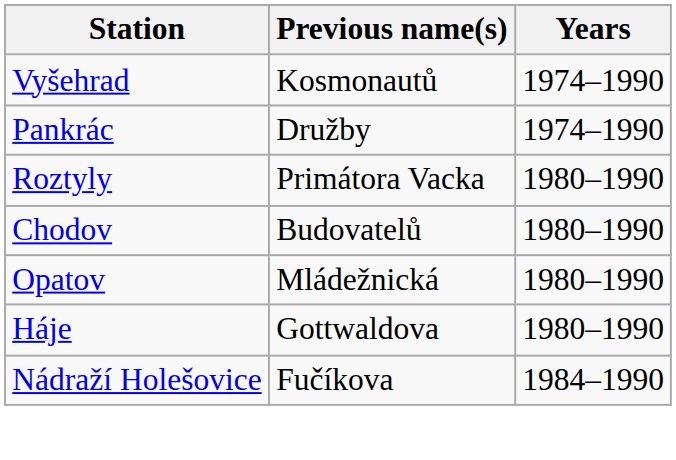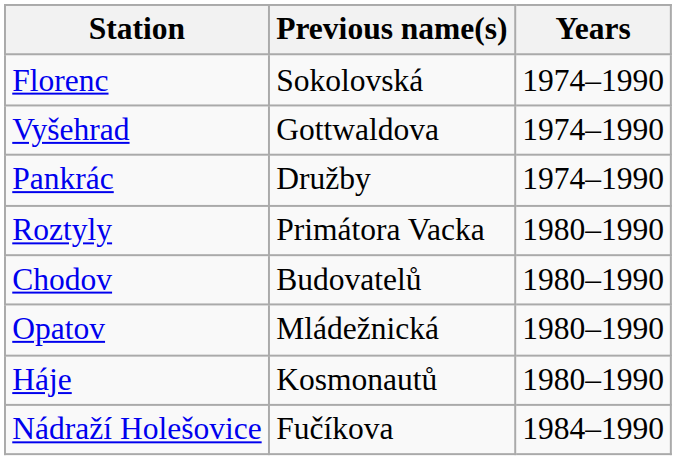 <table class="wikitable" style="text-align: left;">
 <tr>
 <th>Station</th>
 <th>Previous name(s)</th>
 <th>Years</th>
 </tr>
 <tr>
+<td style="text-align: left;"><a href='#'>Florenc</a></td>
+<td>Sokolovská</td>
+<td>1974–1990</td>
+</tr>
+<tr>
 <td style="text-align: left;"><a href='#'>Vyšehrad</a></td>
-<td>Kosmonautů</td>
+<td>Gottwaldova</td>
 <td>1974–1990</td>
 </tr>
 <tr>
 <td style="text-align: left;"><a href='#'>Pankrác</a></td>
 <td>Družby</td>
 <td>1974–1990</td>
 </tr>
 <tr>
 <td style="text-align: left;"><a href='#'>Roztyly</a></td>
 <td>Primátora Vacka</td>
 <td>1980–1990</td>
 </tr>
 <tr>
 <td style="text-align: left;"><a href='#'>Chodov</a></td>
 <td>Budovatelů</td>
 <td>1980–1990</td>
 </tr>
 <tr>
 <td style="text-align: left;"><a href='#'>Opatov</a></td>
 <td>Mládežnická</td>
 <td>1980–1990</td>
 </tr>
 <tr>
 <td style="text-align: left;"><a href='#'>Háje</a></td>
-<td>Gottwaldova</td>
+<td>Kosmonautů</td>
 <td>1980–1990</td>
 </tr>
 <tr>
 <td style="text-align: left;"><a href='#'>Nádraží Holešovice</a></td>
 <td>Fučíkova</td>
 <td>1984–1990</td>
 </tr>
 </table>
